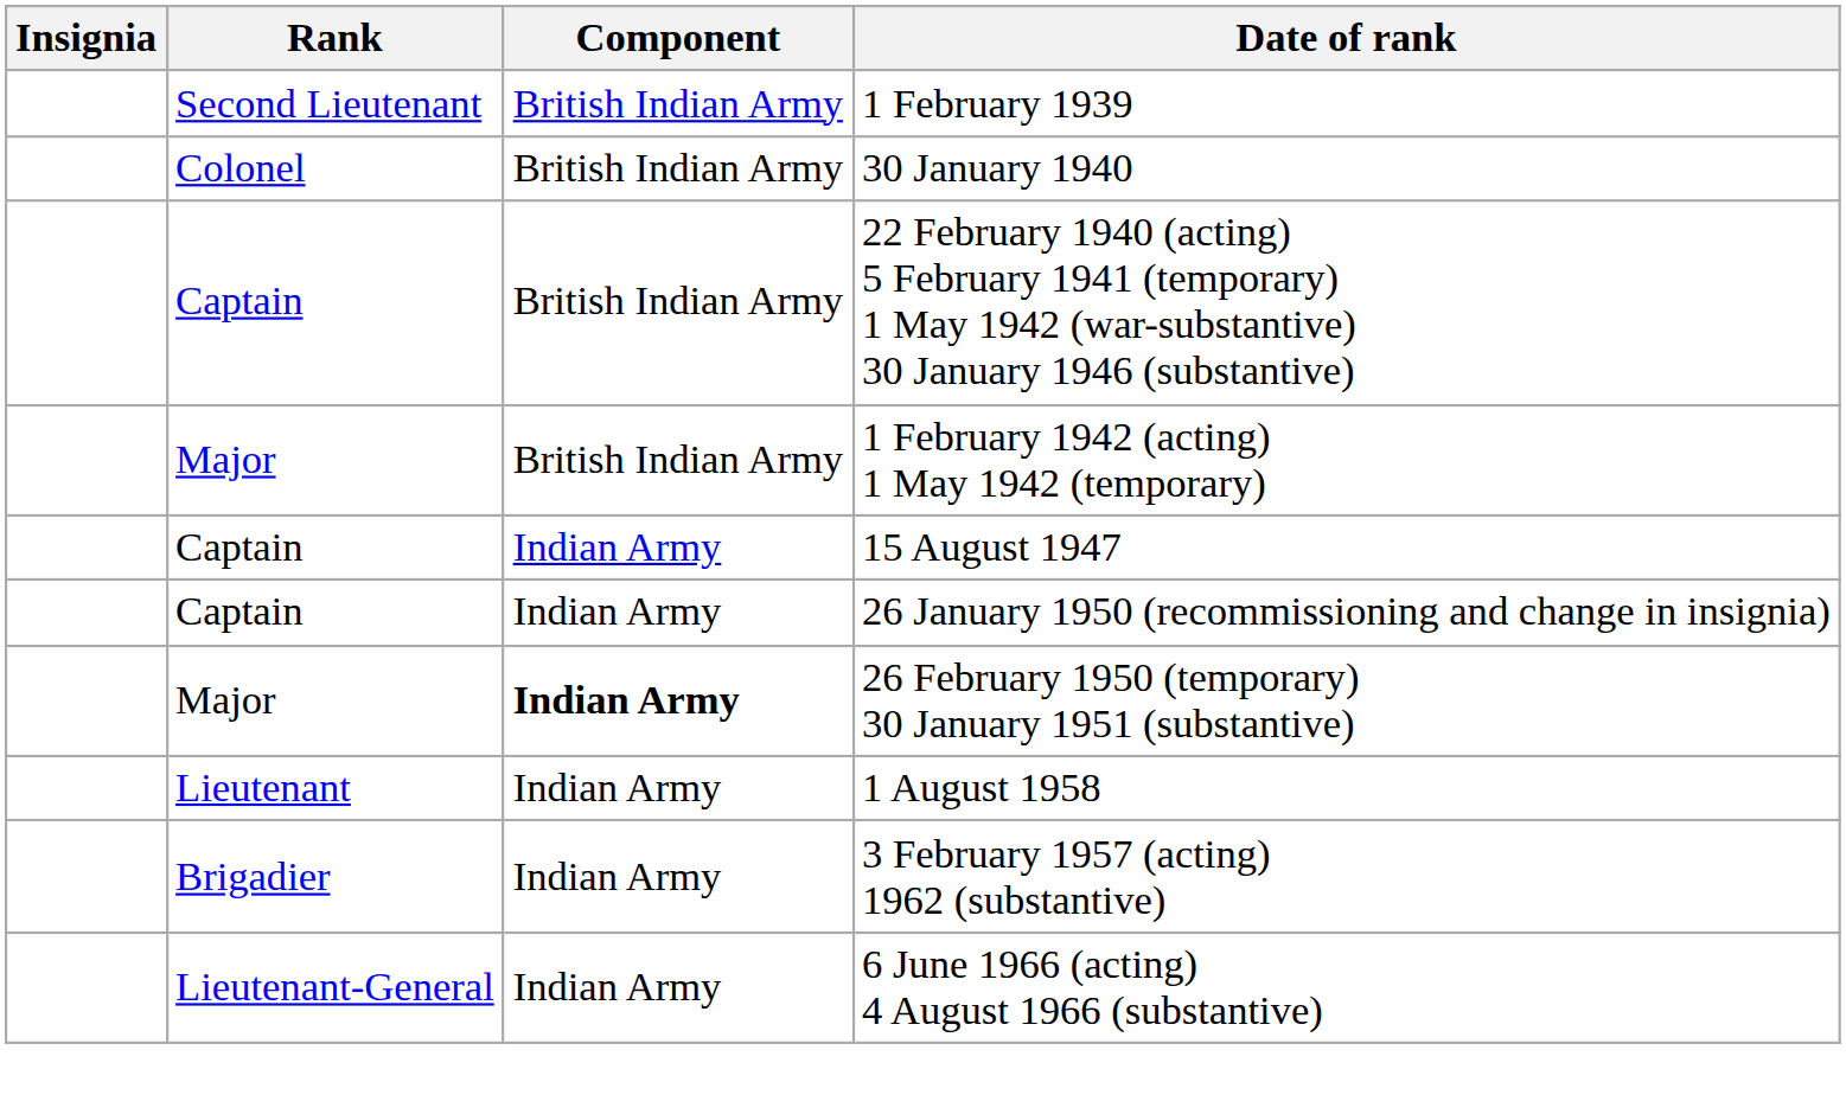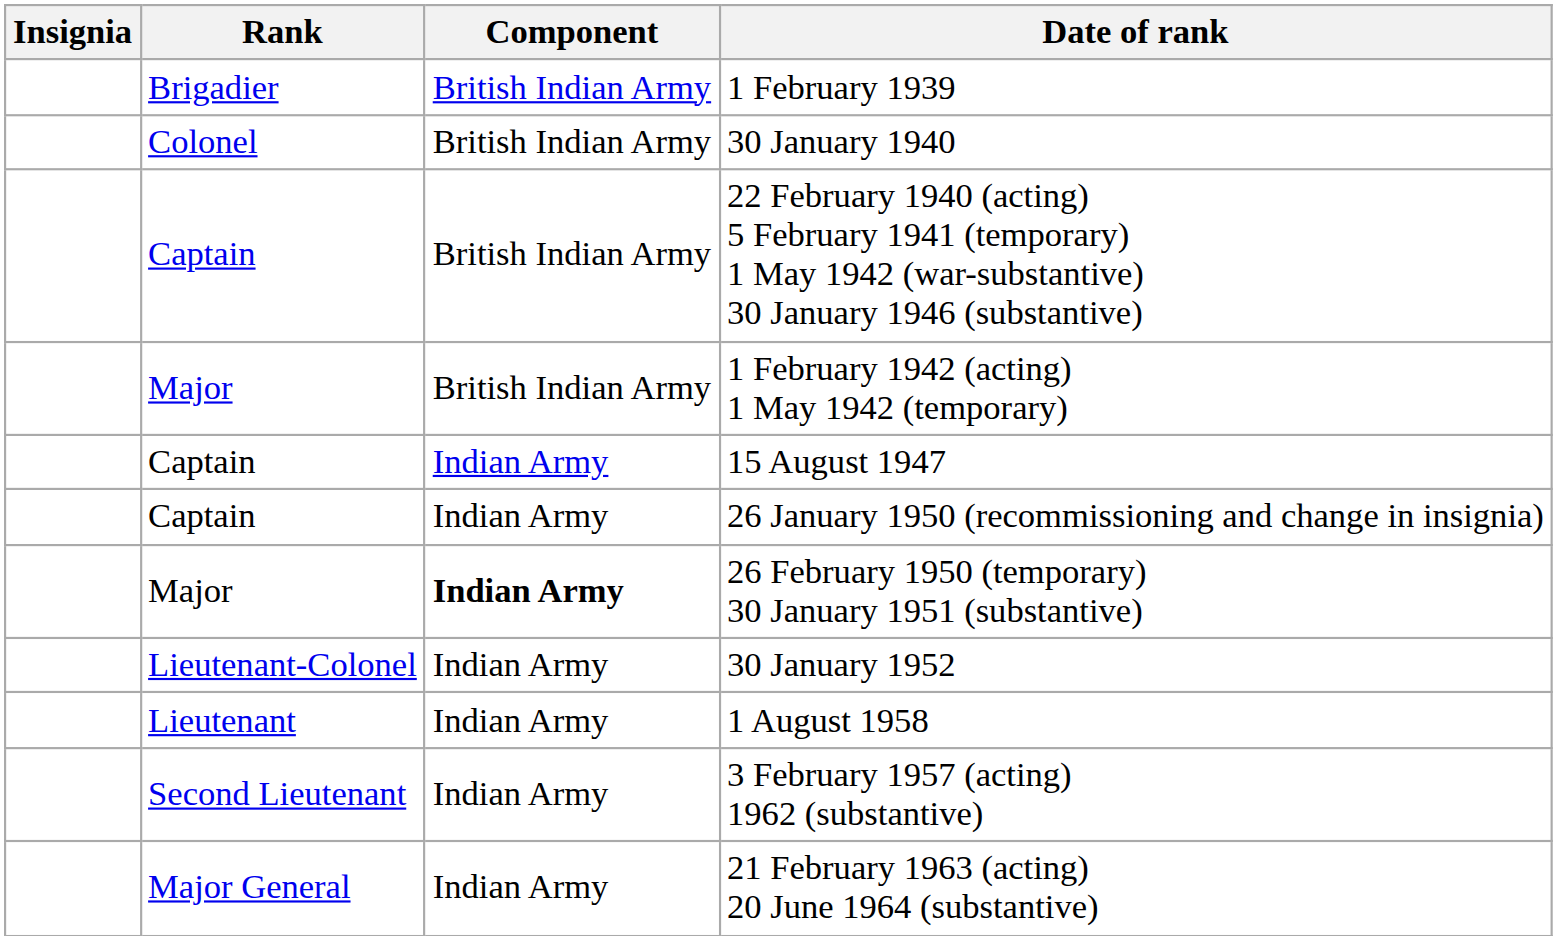 <table class="wikitable" style="background:white">
 <tr>
 <th>Insignia</th>
 <th>Rank</th>
 <th>Component</th>
 <th>Date of rank</th>
 </tr>
 <tr>
 <td align="center"></td>
-<td><a href='#'>Second Lieutenant</a></td>
+<td><a href='#'>Brigadier</a></td>
 <td><a href='#'>British Indian Army</a></td>
 <td>1 February 1939</td>
 </tr>
 <tr>
 <td align="center"></td>
 <td><a href='#'>Colonel</a></td>
 <td>British Indian Army</td>
 <td>30 January 1940</td>
 </tr>
 <tr>
 <td align="center"></td>
 <td><a href='#'>Captain</a></td>
 <td>British Indian Army</td>
 <td>22 February 1940 (acting)<br>5 February 1941 (temporary)<br>1 May 1942 (war-substantive)<br>30 January 1946 (substantive)</td>
 </tr>
 <tr>
 <td align="center"></td>
 <td><a href='#'>Major</a></td>
 <td>British Indian Army</td>
 <td>1 February 1942 (acting)<br>1 May 1942 (temporary)</td>
 </tr>
 <tr>
 <td align="center"></td>
 <td>Captain</td>
 <td><a href='#'>Indian Army</a></td>
 <td>15 August 1947</td>
 </tr>
 <tr>
 <td align="center"></td>
 <td>Captain</td>
 <td>Indian Army</td>
 <td>26 January 1950 (recommissioning and change in insignia)</td>
 </tr>
 <tr>
 <td align="center"></td>
 <td>Major</td>
 <td><strong>Indian Army</strong></td>
 <td>26 February 1950 (temporary)<br>30 January 1951 (substantive)</td>
 </tr>
 <tr>
 <td align="center"></td>
+<td><a href='#'>Lieutenant-Colonel</a></td>
+<td>Indian Army</td>
+<td>30 January 1952</td>
+</tr>
+<tr>
+<td align="center"></td>
 <td><a href='#'>Lieutenant</a></td>
 <td>Indian Army</td>
 <td>1 August 1958</td>
 </tr>
 <tr>
 <td align="center"></td>
-<td><a href='#'>Brigadier</a></td>
+<td><a href='#'>Second Lieutenant</a></td>
 <td>Indian Army</td>
 <td>3 February 1957 (acting)<br>1962 (substantive)</td>
 </tr>
 <tr>
 <td align="center"></td>
-<td><a href='#'>Lieutenant-General</a></td>
+<td><a href='#'>Major General</a></td>
 <td>Indian Army</td>
-<td>6 June 1966 (acting)<br>4 August 1966 (substantive)</td>
+<td>21 February 1963 (acting)<br>20 June 1964 (substantive)</td>
 </tr>
 </table>
